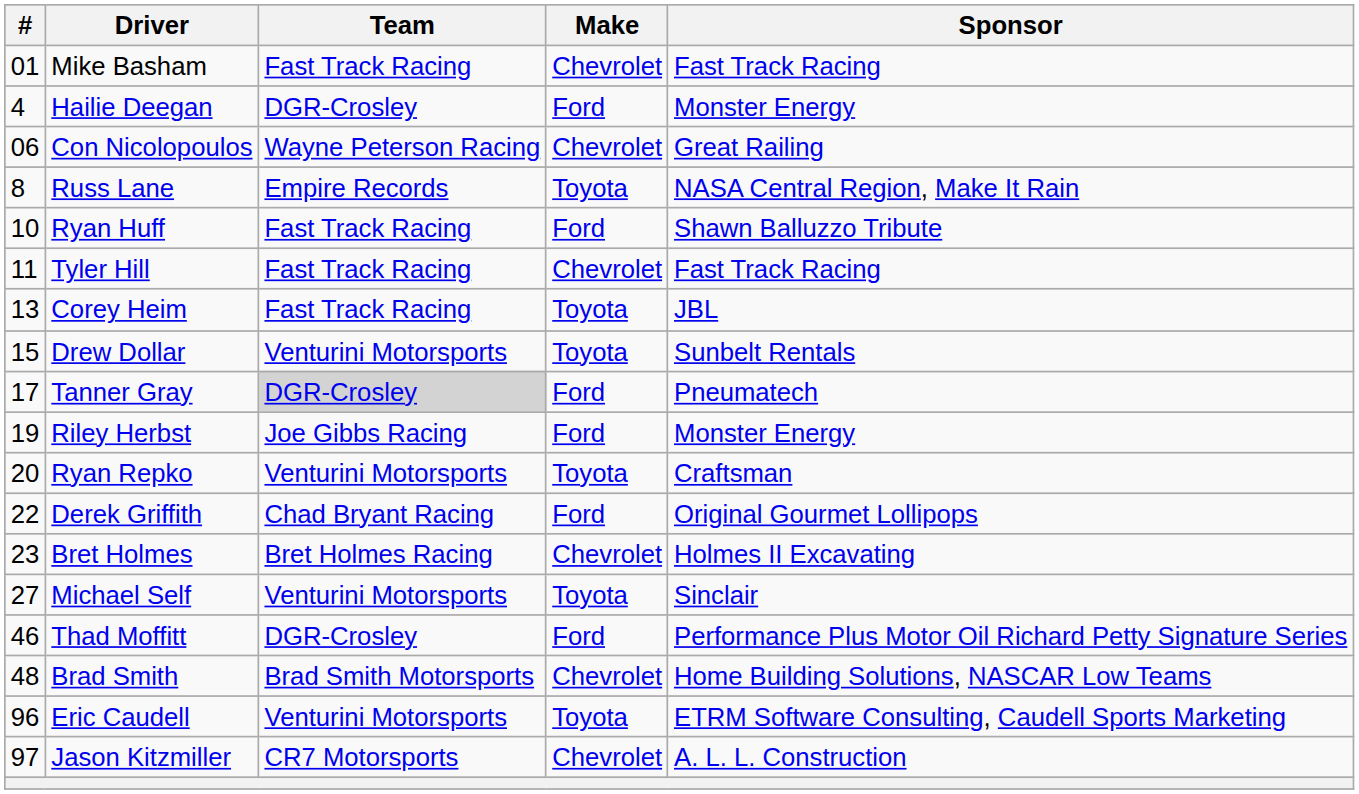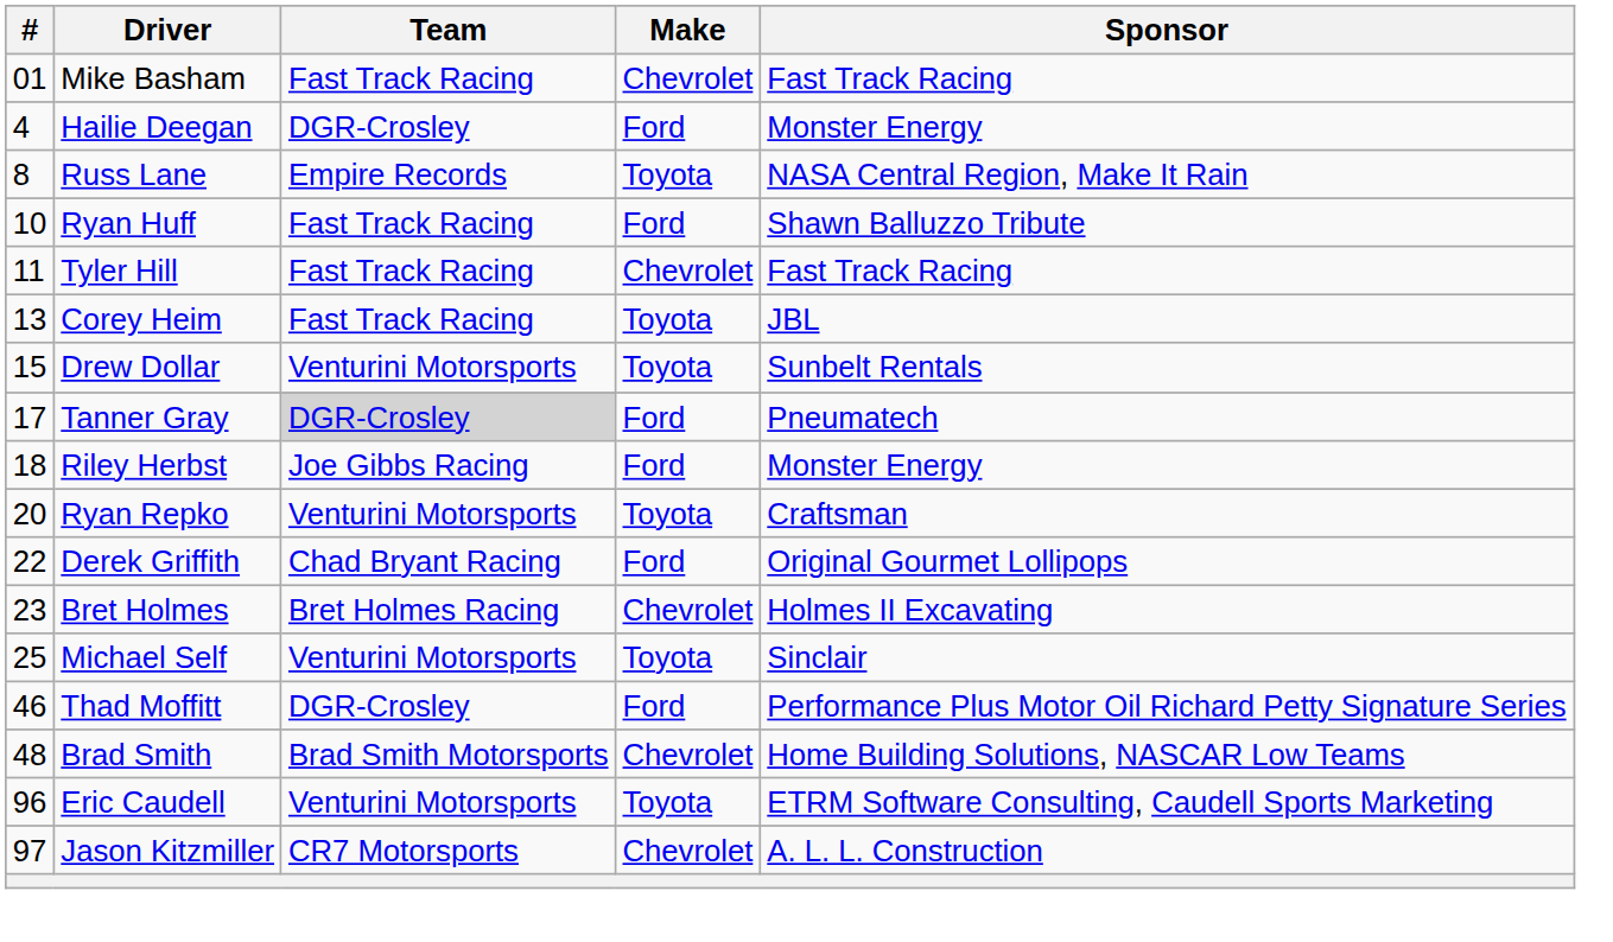 <table class="wikitable" style="font-size:95%">
 <tr>
 <th>#</th>
 <th>Driver</th>
 <th>Team</th>
 <th>Make</th>
 <th>Sponsor</th>
 </tr>
 <tr>
 <td>01</td>
 <td>Mike Basham</td>
 <td><a href='#'>Fast Track Racing</a></td>
 <td><a href='#'>Chevrolet</a></td>
 <td><a href='#'>Fast Track Racing</a></td>
 </tr>
 <tr>
 <td>4</td>
 <td><a href='#'>Hailie Deegan</a></td>
 <td><a href='#'>DGR-Crosley</a></td>
 <td><a href='#'>Ford</a></td>
 <td><a href='#'>Monster Energy</a></td>
-</tr>
-<tr>
-<td>06</td>
-<td><a href='#'>Con Nicolopoulos</a></td>
-<td><a href='#'>Wayne Peterson Racing</a></td>
-<td><a href='#'>Chevrolet</a></td>
-<td><a href='#'>Great Railing</a></td>
 </tr>
 <tr>
 <td>8</td>
 <td><a href='#'>Russ Lane</a></td>
 <td><a href='#'>Empire Records</a></td>
 <td><a href='#'>Toyota</a></td>
 <td><a href='#'>NASA Central Region</a>, <a href='#'>Make It Rain</a></td>
 </tr>
 <tr>
 <td>10</td>
 <td><a href='#'>Ryan Huff</a></td>
 <td><a href='#'>Fast Track Racing</a></td>
 <td><a href='#'>Ford</a></td>
 <td><a href='#'>Shawn Balluzzo Tribute</a></td>
 </tr>
 <tr>
 <td>11</td>
 <td><a href='#'>Tyler Hill</a></td>
 <td><a href='#'>Fast Track Racing</a></td>
 <td><a href='#'>Chevrolet</a></td>
 <td><a href='#'>Fast Track Racing</a></td>
 </tr>
 <tr>
 <td>13</td>
 <td><a href='#'>Corey Heim</a></td>
 <td><a href='#'>Fast Track Racing</a></td>
 <td><a href='#'>Toyota</a></td>
 <td><a href='#'>JBL</a></td>
 </tr>
 <tr>
 <td>15</td>
 <td><a href='#'>Drew Dollar</a></td>
 <td><a href='#'>Venturini Motorsports</a></td>
 <td><a href='#'>Toyota</a></td>
 <td><a href='#'>Sunbelt Rentals</a></td>
 </tr>
 <tr>
 <td>17</td>
 <td><a href='#'>Tanner Gray</a></td>
 <td style="background: lightgrey;"><a href='#'>DGR-Crosley</a></td>
 <td><a href='#'>Ford</a></td>
 <td><a href='#'>Pneumatech</a></td>
 </tr>
 <tr>
-<td>19</td>
+<td>18</td>
 <td><a href='#'>Riley Herbst</a></td>
 <td><a href='#'>Joe Gibbs Racing</a></td>
 <td><a href='#'>Ford</a></td>
 <td><a href='#'>Monster Energy</a></td>
 </tr>
 <tr>
 <td>20</td>
 <td><a href='#'>Ryan Repko</a></td>
 <td><a href='#'>Venturini Motorsports</a></td>
 <td><a href='#'>Toyota</a></td>
 <td><a href='#'>Craftsman</a></td>
 </tr>
 <tr>
 <td>22</td>
 <td><a href='#'>Derek Griffith</a></td>
 <td><a href='#'>Chad Bryant Racing</a></td>
 <td><a href='#'>Ford</a></td>
 <td><a href='#'>Original Gourmet Lollipops</a></td>
 </tr>
 <tr>
 <td>23</td>
 <td><a href='#'>Bret Holmes</a></td>
 <td><a href='#'>Bret Holmes Racing</a></td>
 <td><a href='#'>Chevrolet</a></td>
 <td><a href='#'>Holmes II Excavating</a></td>
 </tr>
 <tr>
-<td>27</td>
+<td>25</td>
 <td><a href='#'>Michael Self</a></td>
 <td><a href='#'>Venturini Motorsports</a></td>
 <td><a href='#'>Toyota</a></td>
 <td><a href='#'>Sinclair</a></td>
 </tr>
 <tr>
 <td>46</td>
 <td><a href='#'>Thad Moffitt</a></td>
 <td><a href='#'>DGR-Crosley</a></td>
 <td><a href='#'>Ford</a></td>
 <td><a href='#'>Performance Plus Motor Oil Richard Petty Signature Series</a></td>
 </tr>
 <tr>
 <td>48</td>
 <td><a href='#'>Brad Smith</a></td>
 <td><a href='#'>Brad Smith Motorsports</a></td>
 <td><a href='#'>Chevrolet</a></td>
 <td><a href='#'>Home Building Solutions</a>, <a href='#'>NASCAR Low Teams</a></td>
 </tr>
 <tr>
 <td>96</td>
 <td><a href='#'>Eric Caudell</a></td>
 <td><a href='#'>Venturini Motorsports</a></td>
 <td><a href='#'>Toyota</a></td>
 <td><a href='#'>ETRM Software Consulting</a>, <a href='#'>Caudell Sports Marketing</a></td>
 </tr>
 <tr>
 <td>97</td>
 <td><a href='#'>Jason Kitzmiller</a></td>
 <td><a href='#'>CR7 Motorsports</a></td>
 <td><a href='#'>Chevrolet</a></td>
 <td><a href='#'>A. L. L. Construction</a></td>
 </tr>
 <tr>
 <th colspan="5"></th>
 </tr>
 </table>
